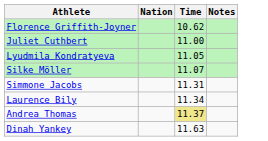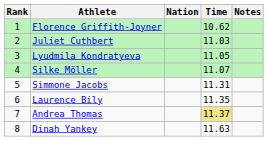 <table class="wikitable sortable" style="text-align:center">
 <tr>
+<th>Rank</th>
 <th>Athlete</th>
 <th>Nation</th>
 <th>Time</th>
 <th>Notes</th>
 </tr>
 <tr style="background:#bbf3bb;">
+<td>1</td>
 <td align=left><a href='#'>Florence Griffith-Joyner</a></td>
 <td align=left></td>
 <td>10.62</td>
 <td></td>
 </tr>
 <tr style="background:#bbf3bb;">
+<td>2</td>
 <td align=left><a href='#'>Juliet Cuthbert</a></td>
 <td align=left></td>
-<td>11.00</td>
+<td>11.03</td>
 <td></td>
 </tr>
 <tr style="background:#bbf3bb;">
+<td>3</td>
 <td align=left><a href='#'>Lyudmila Kondratyeva</a></td>
 <td align=left></td>
 <td>11.05</td>
 <td></td>
 </tr>
 <tr style="background:#bbf3bb;">
+<td>4</td>
 <td align=left><a href='#'>Silke Möller</a></td>
 <td align=left></td>
 <td>11.07</td>
 <td></td>
 </tr>
 <tr>
+<td>5</td>
 <td align=left><a href='#'>Simmone Jacobs</a></td>
 <td align=left></td>
 <td>11.31</td>
 <td></td>
 </tr>
 <tr>
+<td>6</td>
 <td align=left><a href='#'>Laurence Bily</a></td>
 <td align=left></td>
-<td>11.34</td>
+<td>11.35</td>
 <td></td>
 </tr>
 <tr>
+<td>7</td>
 <td align=left><a href='#'>Andrea Thomas</a></td>
 <td align=left></td>
 <td style="background: khaki;">11.37</td>
 <td></td>
 </tr>
 <tr>
+<td>8</td>
 <td align=left><a href='#'>Dinah Yankey</a></td>
 <td align=left></td>
 <td>11.63</td>
 <td></td>
 </tr>
 </table>
